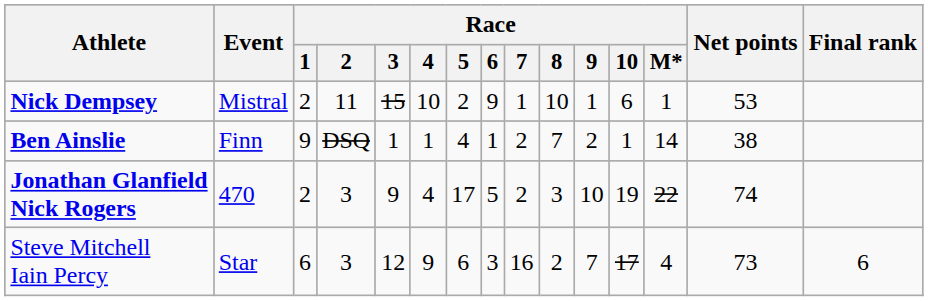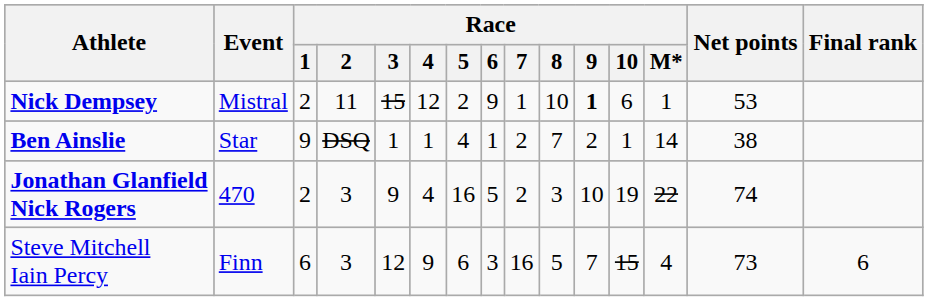 <table class="wikitable" style="font-size:90%">
 <tr>
 <th rowspan=2>Athlete</th>
 <th rowspan=2>Event</th>
 <th colspan=11>Race</th>
 <th rowspan=2>Net points</th>
 <th rowspan=2>Final rank</th>
 </tr>
 <tr style="font-size:95%">
 <th>1</th>
 <th>2</th>
 <th>3</th>
 <th>4</th>
 <th>5</th>
 <th>6</th>
 <th>7</th>
 <th>8</th>
 <th>9</th>
 <th>10</th>
 <th>M*</th>
 </tr>
 <tr align=center>
 <td align=left><strong><a href='#'>Nick Dempsey</a></strong></td>
 <td align=left><a href='#'>Mistral</a></td>
 <td>2</td>
 <td>11</td>
 <td><s>15</s></td>
-<td>10</td>
+<td>12</td>
 <td>2</td>
 <td>9</td>
 <td>1</td>
 <td>10</td>
-<td>1</td>
+<td><strong>1</strong></td>
 <td>6</td>
 <td>1</td>
 <td>53</td>
 <td></td>
 </tr>
 <tr align=center>
 <td align=left><strong><a href='#'>Ben Ainslie</a></strong></td>
-<td align=left><a href='#'>Finn</a></td>
+<td align=left><a href='#'>Star</a></td>
 <td>9</td>
 <td><s>DSQ</s></td>
 <td>1</td>
 <td>1</td>
 <td>4</td>
 <td>1</td>
 <td>2</td>
 <td>7</td>
 <td>2</td>
 <td>1</td>
 <td>14</td>
 <td>38</td>
 <td></td>
 </tr>
 <tr align=center>
 <td align=left><strong><a href='#'>Jonathan Glanfield</a><br><a href='#'>Nick Rogers</a></strong></td>
 <td align=left><a href='#'>470</a></td>
 <td>2</td>
 <td>3</td>
 <td>9</td>
 <td>4</td>
-<td>17</td>
+<td>16</td>
 <td>5</td>
 <td>2</td>
 <td>3</td>
 <td>10</td>
 <td>19</td>
 <td><s>22</s></td>
 <td>74</td>
 <td></td>
 </tr>
 <tr align=center>
 <td align=left><a href='#'>Steve Mitchell</a><br><a href='#'>Iain Percy</a></td>
-<td align=left><a href='#'>Star</a></td>
+<td align=left><a href='#'>Finn</a></td>
 <td>6</td>
 <td>3</td>
 <td>12</td>
 <td>9</td>
 <td>6</td>
 <td>3</td>
 <td>16</td>
-<td>2</td>
+<td>5</td>
 <td>7</td>
-<td><s>17</s></td>
+<td><s>15</s></td>
 <td>4</td>
 <td>73</td>
 <td>6</td>
 </tr>
 </table>
